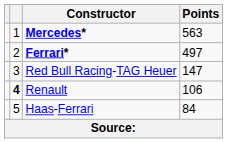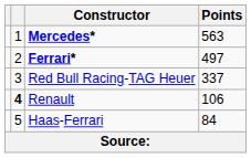 <table class="wikitable" style="font-size: 85%;">
 <tr>
 <th></th>
 <th></th>
 <th>Constructor</th>
 <th>Points</th>
 </tr>
 <tr>
 <td align="left"></td>
 <td align="center">1</td>
 <td> <strong><a href='#'>Mercedes</a>*</strong></td>
 <td>563</td>
 </tr>
 <tr>
 <td align="left"></td>
 <td align="center">2</td>
 <td> <strong><a href='#'>Ferrari</a>*</strong></td>
 <td>497</td>
 </tr>
 <tr>
 <td align="left"></td>
 <td align="center">3</td>
 <td> <a href='#'>Red Bull Racing</a>-<a href='#'>TAG Heuer</a></td>
-<td>147</td>
+<td>337</td>
 </tr>
 <tr>
 <td align="left"></td>
 <td align="center"><strong>4</strong></td>
 <td> <a href='#'>Renault</a></td>
 <td>106</td>
 </tr>
 <tr>
 <td align="left"></td>
 <td align="center">5</td>
 <td> <a href='#'>Haas</a>-<a href='#'>Ferrari</a></td>
 <td>84</td>
 </tr>
 <tr>
 <th colspan=4>Source:</th>
 </tr>
 </table>
